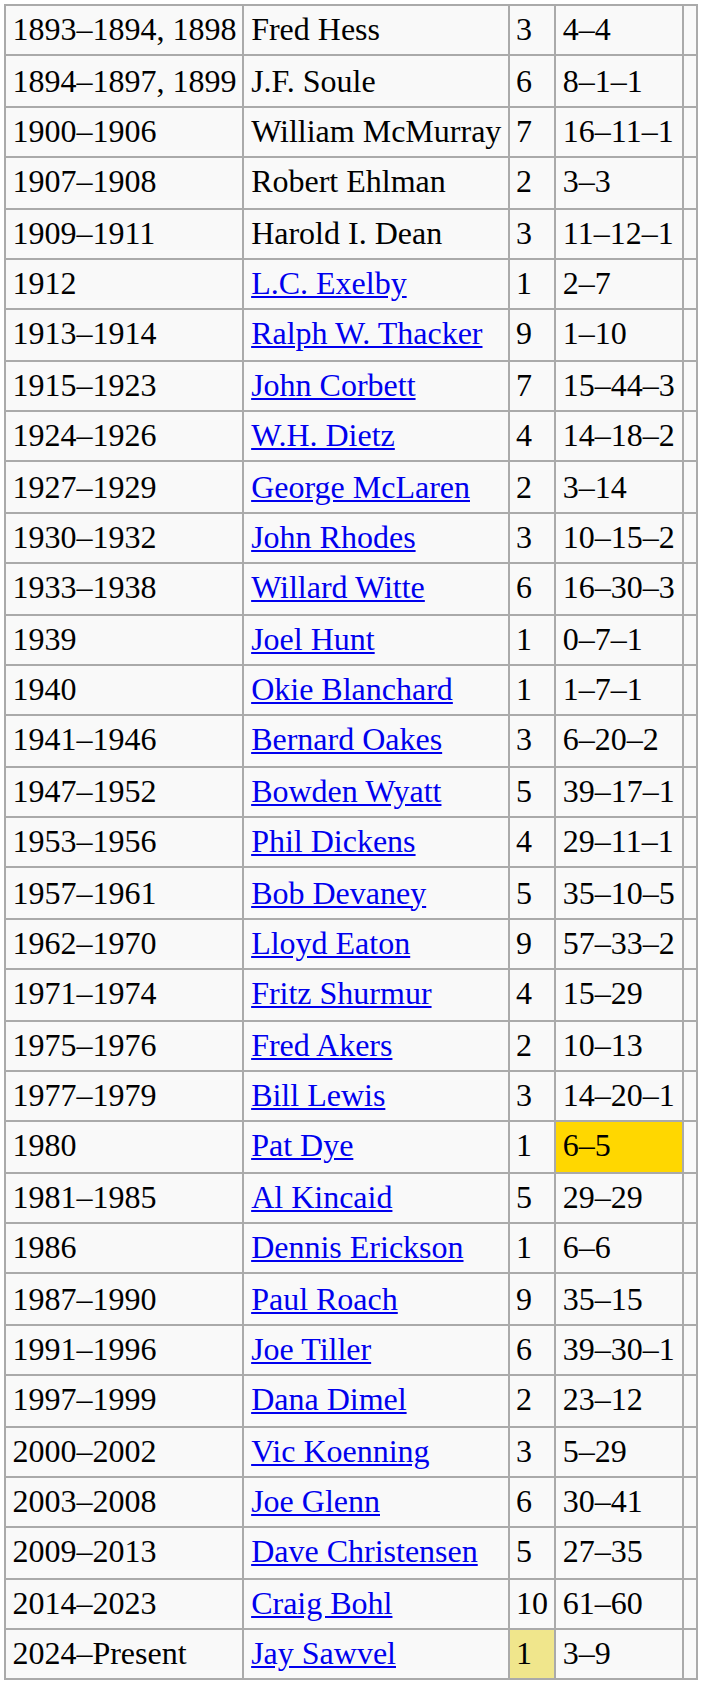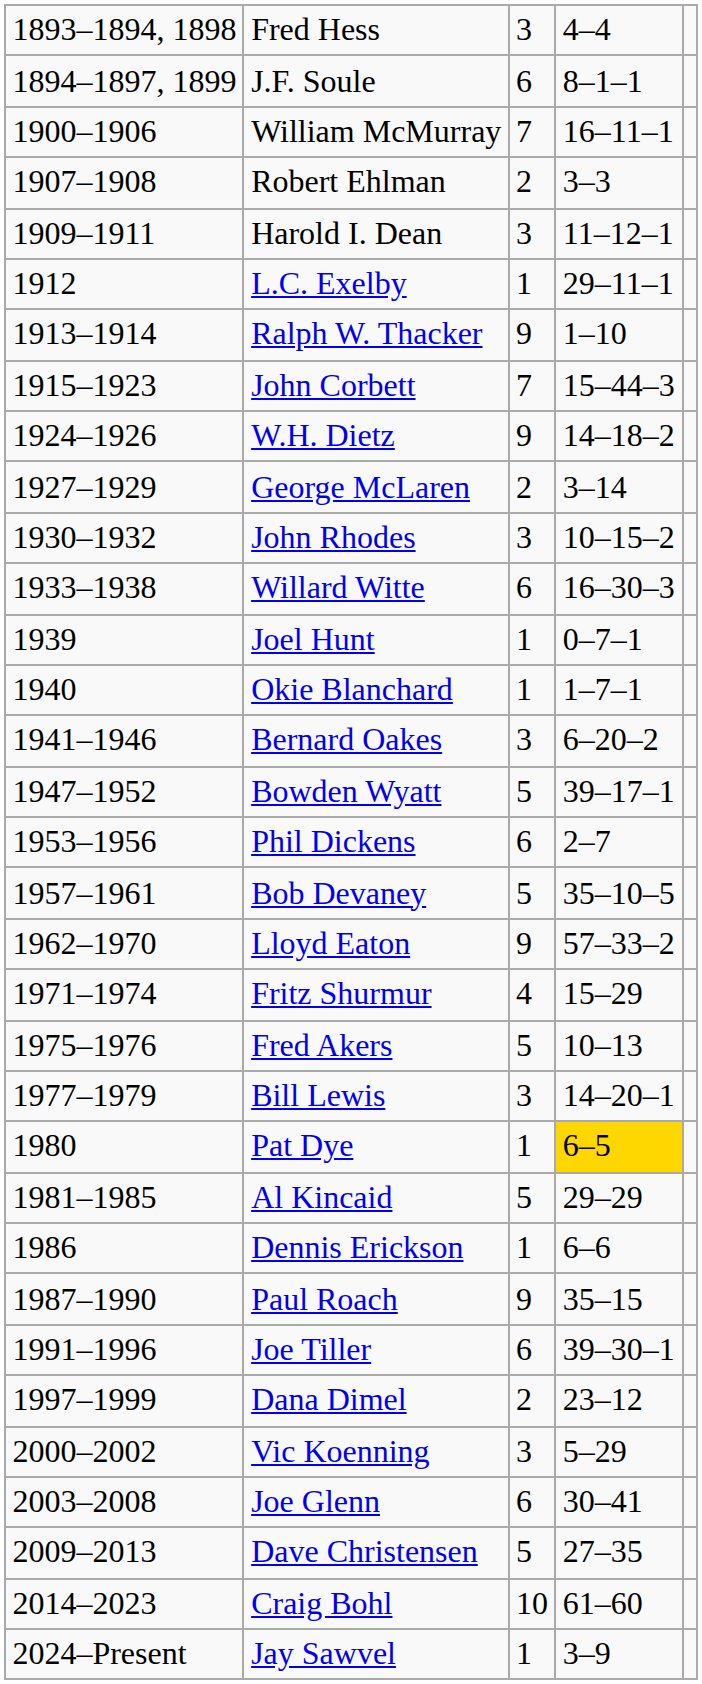 <table class="wikitable">
 <tr>
 </tr>
 <tr>
 <td>1893–1894, 1898</td>
 <td>Fred Hess</td>
 <td>3</td>
 <td>4–4</td>
 <td></td>
 </tr>
 <tr>
 <td>1894–1897, 1899</td>
 <td>J.F. Soule</td>
 <td>6</td>
 <td>8–1–1</td>
 <td></td>
 </tr>
 <tr>
 <td>1900–1906</td>
 <td>William McMurray</td>
 <td>7</td>
 <td>16–11–1</td>
 <td></td>
 </tr>
 <tr>
 <td>1907–1908</td>
 <td>Robert Ehlman</td>
 <td>2</td>
 <td>3–3</td>
 <td></td>
 </tr>
 <tr>
 <td>1909–1911</td>
 <td>Harold I. Dean</td>
 <td>3</td>
 <td>11–12–1</td>
 <td></td>
 </tr>
 <tr>
 <td>1912</td>
 <td><a href='#'>L.C. Exelby</a></td>
 <td>1</td>
-<td>2–7</td>
+<td>29–11–1</td>
 <td></td>
 </tr>
 <tr>
 <td>1913–1914</td>
 <td><a href='#'>Ralph W. Thacker</a></td>
 <td>9</td>
 <td>1–10</td>
 <td></td>
 </tr>
 <tr>
 <td>1915–1923</td>
 <td><a href='#'>John Corbett</a></td>
 <td>7</td>
 <td>15–44–3</td>
 <td></td>
 </tr>
 <tr>
 <td>1924–1926</td>
 <td><a href='#'>W.H. Dietz</a></td>
-<td>4</td>
+<td>9</td>
 <td>14–18–2</td>
 <td></td>
 </tr>
 <tr>
 <td>1927–1929</td>
 <td><a href='#'>George McLaren</a></td>
 <td>2</td>
 <td>3–14</td>
 <td></td>
 </tr>
 <tr>
 <td>1930–1932</td>
 <td><a href='#'>John Rhodes</a></td>
 <td>3</td>
 <td>10–15–2</td>
 <td></td>
 </tr>
 <tr>
 <td>1933–1938</td>
 <td><a href='#'>Willard Witte</a></td>
 <td>6</td>
 <td>16–30–3</td>
 <td></td>
 </tr>
 <tr>
 <td>1939</td>
 <td><a href='#'>Joel Hunt</a></td>
 <td>1</td>
 <td>0–7–1</td>
 <td></td>
 </tr>
 <tr>
 <td>1940</td>
 <td><a href='#'>Okie Blanchard</a></td>
 <td>1</td>
 <td>1–7–1</td>
 <td></td>
 </tr>
 <tr>
 <td>1941–1946</td>
 <td><a href='#'>Bernard Oakes</a></td>
 <td>3</td>
 <td>6–20–2</td>
 <td></td>
 </tr>
 <tr>
 <td>1947–1952</td>
 <td><a href='#'>Bowden Wyatt</a></td>
 <td>5</td>
 <td>39–17–1</td>
 <td></td>
 </tr>
 <tr>
 <td>1953–1956</td>
 <td><a href='#'>Phil Dickens</a></td>
-<td>4</td>
-<td>29–11–1</td>
+<td>6</td>
+<td>2–7</td>
 <td></td>
 </tr>
 <tr>
 <td>1957–1961</td>
 <td><a href='#'>Bob Devaney</a></td>
 <td>5</td>
 <td>35–10–5</td>
 <td></td>
 </tr>
 <tr>
 <td>1962–1970</td>
 <td><a href='#'>Lloyd Eaton</a></td>
 <td>9</td>
 <td>57–33–2</td>
 <td></td>
 </tr>
 <tr>
 <td>1971–1974</td>
 <td><a href='#'>Fritz Shurmur</a></td>
 <td>4</td>
 <td>15–29</td>
 <td></td>
 </tr>
 <tr>
 <td>1975–1976</td>
 <td><a href='#'>Fred Akers</a></td>
-<td>2</td>
+<td>5</td>
 <td>10–13</td>
 <td></td>
 </tr>
 <tr>
 <td>1977–1979</td>
 <td><a href='#'>Bill Lewis</a></td>
 <td>3</td>
 <td>14–20–1</td>
 <td></td>
 </tr>
 <tr>
 <td>1980</td>
 <td><a href='#'>Pat Dye</a></td>
 <td>1</td>
 <td style="background: gold;">6–5</td>
 <td></td>
 </tr>
 <tr>
 <td>1981–1985</td>
 <td><a href='#'>Al Kincaid</a></td>
 <td>5</td>
 <td>29–29</td>
 <td></td>
 </tr>
 <tr>
 <td>1986</td>
 <td><a href='#'>Dennis Erickson</a></td>
 <td>1</td>
 <td>6–6</td>
 <td></td>
 </tr>
 <tr>
 <td>1987–1990</td>
 <td><a href='#'>Paul Roach</a></td>
 <td>9</td>
 <td>35–15</td>
 <td></td>
 </tr>
 <tr>
 <td>1991–1996</td>
 <td><a href='#'>Joe Tiller</a></td>
 <td>6</td>
 <td>39–30–1</td>
 <td></td>
 </tr>
 <tr>
 <td>1997–1999</td>
 <td><a href='#'>Dana Dimel</a></td>
 <td>2</td>
 <td>23–12</td>
 <td></td>
 </tr>
 <tr>
 <td>2000–2002</td>
 <td><a href='#'>Vic Koenning</a></td>
 <td>3</td>
 <td>5–29</td>
 <td></td>
 </tr>
 <tr>
 <td>2003–2008</td>
 <td><a href='#'>Joe Glenn</a></td>
 <td>6</td>
 <td>30–41</td>
 <td></td>
 </tr>
 <tr>
 <td>2009–2013</td>
 <td><a href='#'>Dave Christensen</a></td>
 <td>5</td>
 <td>27–35</td>
 <td></td>
 </tr>
 <tr>
 <td>2014–2023</td>
 <td><a href='#'>Craig Bohl</a></td>
 <td>10</td>
 <td>61–60</td>
 <td></td>
 </tr>
 <tr>
 <td>2024–Present</td>
 <td><a href='#'>Jay Sawvel</a></td>
-<td style="background: khaki;">1</td>
+<td>1</td>
 <td>3–9</td>
 <td></td>
 </tr>
 </table>
